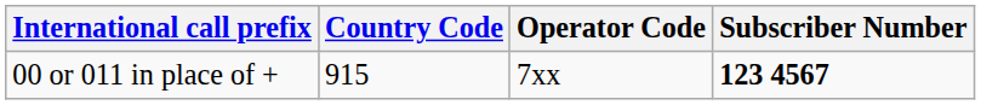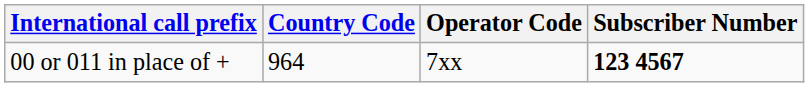 <table class="wikitable" border=1>
 <tr>
 <th><a href='#'>International call prefix</a></th>
 <th><a href='#'>Country Code</a></th>
 <th>Operator Code</th>
 <th>Subscriber Number</th>
 </tr>
 <tr>
 <td>00 or 011 in place of +</td>
-<td>915</td>
+<td>964</td>
 <td>7xx</td>
 <td><strong>123 4567</strong></td>
 </tr>
 </table>
